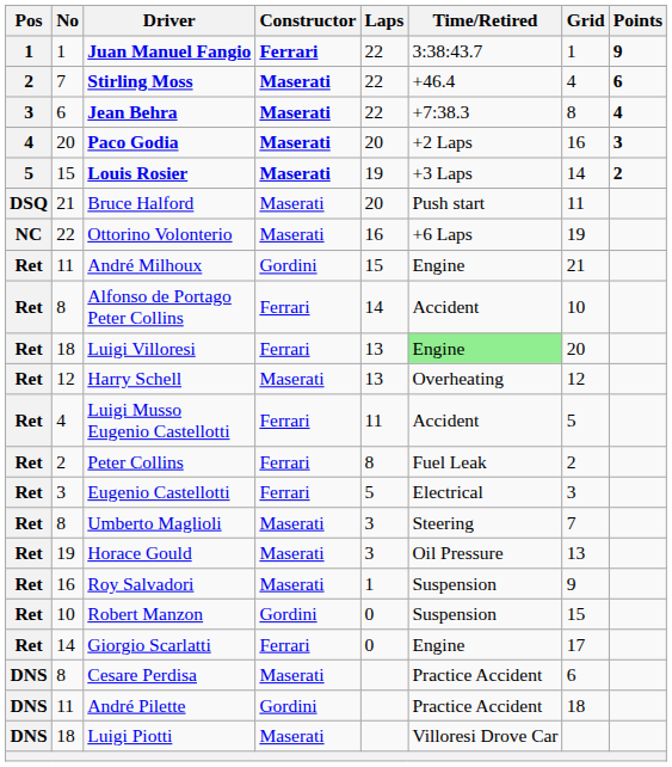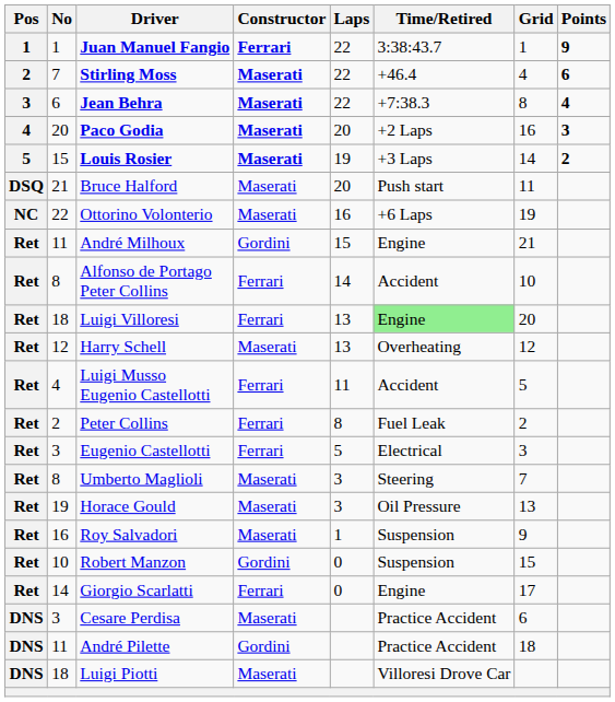 <table class="wikitable" style="font-size: 95%;">
 <tr>
 <th>Pos</th>
 <th>No</th>
 <th>Driver</th>
 <th>Constructor</th>
 <th>Laps</th>
 <th>Time/Retired</th>
 <th>Grid</th>
 <th>Points</th>
 </tr>
 <tr>
 <th>1</th>
 <td>1</td>
 <td> <strong><a href='#'>Juan Manuel Fangio</a></strong></td>
 <td><strong><a href='#'>Ferrari</a></strong></td>
 <td>22</td>
 <td>3:38:43.7</td>
 <td>1</td>
 <td><strong>9</strong></td>
 </tr>
 <tr>
 <th>2</th>
 <td>7</td>
 <td> <strong><a href='#'>Stirling Moss</a></strong></td>
 <td><strong><a href='#'>Maserati</a></strong></td>
 <td>22</td>
 <td>+46.4</td>
 <td>4</td>
 <td><strong>6</strong></td>
 </tr>
 <tr>
 <th>3</th>
 <td>6</td>
 <td> <strong><a href='#'>Jean Behra</a></strong></td>
 <td><strong><a href='#'>Maserati</a></strong></td>
 <td>22</td>
 <td>+7:38.3</td>
 <td>8</td>
 <td><strong>4</strong></td>
 </tr>
 <tr>
 <th>4</th>
 <td>20</td>
 <td> <strong><a href='#'>Paco Godia</a></strong></td>
 <td><strong><a href='#'>Maserati</a></strong></td>
 <td>20</td>
 <td>+2 Laps</td>
 <td>16</td>
 <td><strong>3</strong></td>
 </tr>
 <tr>
 <th>5</th>
 <td>15</td>
 <td> <strong><a href='#'>Louis Rosier</a></strong></td>
 <td><strong><a href='#'>Maserati</a></strong></td>
 <td>19</td>
 <td>+3 Laps</td>
 <td>14</td>
 <td><strong>2</strong></td>
 </tr>
 <tr>
 <th>DSQ</th>
 <td>21</td>
 <td> <a href='#'>Bruce Halford</a></td>
 <td><a href='#'>Maserati</a></td>
 <td>20</td>
 <td>Push start</td>
 <td>11</td>
 <td></td>
 </tr>
 <tr>
 <th>NC</th>
 <td>22</td>
 <td> <a href='#'>Ottorino Volonterio</a></td>
 <td><a href='#'>Maserati</a></td>
 <td>16</td>
 <td>+6 Laps</td>
 <td>19</td>
 <td></td>
 </tr>
 <tr>
 <th>Ret</th>
 <td>11</td>
 <td> <a href='#'>André Milhoux</a></td>
 <td><a href='#'>Gordini</a></td>
 <td>15</td>
 <td>Engine</td>
 <td>21</td>
 <td></td>
 </tr>
 <tr>
 <th>Ret</th>
 <td>8</td>
 <td> <a href='#'>Alfonso de Portago</a><br> <a href='#'>Peter Collins</a></td>
 <td><a href='#'>Ferrari</a></td>
 <td>14</td>
 <td>Accident</td>
 <td>10</td>
 <td></td>
 </tr>
 <tr>
 <th>Ret</th>
 <td>18</td>
 <td> <a href='#'>Luigi Villoresi</a></td>
 <td><a href='#'>Ferrari</a></td>
 <td>13</td>
 <td style="background: lightgreen;">Engine</td>
 <td>20</td>
 <td></td>
 </tr>
 <tr>
 <th>Ret</th>
 <td>12</td>
 <td> <a href='#'>Harry Schell</a></td>
 <td><a href='#'>Maserati</a></td>
 <td>13</td>
 <td>Overheating</td>
 <td>12</td>
 <td></td>
 </tr>
 <tr>
 <th>Ret</th>
 <td>4</td>
 <td> <a href='#'>Luigi Musso</a><br> <a href='#'>Eugenio Castellotti</a></td>
 <td><a href='#'>Ferrari</a></td>
 <td>11</td>
 <td>Accident</td>
 <td>5</td>
 <td></td>
 </tr>
 <tr>
 <th>Ret</th>
 <td>2</td>
 <td> <a href='#'>Peter Collins</a></td>
 <td><a href='#'>Ferrari</a></td>
 <td>8</td>
 <td>Fuel Leak</td>
 <td>2</td>
 <td></td>
 </tr>
 <tr>
 <th>Ret</th>
 <td>3</td>
 <td> <a href='#'>Eugenio Castellotti</a></td>
 <td><a href='#'>Ferrari</a></td>
 <td>5</td>
 <td>Electrical</td>
 <td>3</td>
 <td></td>
 </tr>
 <tr>
 <th>Ret</th>
 <td>8</td>
 <td> <a href='#'>Umberto Maglioli</a></td>
 <td><a href='#'>Maserati</a></td>
 <td>3</td>
 <td>Steering</td>
 <td>7</td>
 <td></td>
 </tr>
 <tr>
 <th>Ret</th>
 <td>19</td>
 <td> <a href='#'>Horace Gould</a></td>
 <td><a href='#'>Maserati</a></td>
 <td>3</td>
 <td>Oil Pressure</td>
 <td>13</td>
 <td></td>
 </tr>
 <tr>
 <th>Ret</th>
 <td>16</td>
 <td> <a href='#'>Roy Salvadori</a></td>
 <td><a href='#'>Maserati</a></td>
 <td>1</td>
 <td>Suspension</td>
 <td>9</td>
 <td></td>
 </tr>
 <tr>
 <th>Ret</th>
 <td>10</td>
 <td> <a href='#'>Robert Manzon</a></td>
 <td><a href='#'>Gordini</a></td>
 <td>0</td>
 <td>Suspension</td>
 <td>15</td>
 <td></td>
 </tr>
 <tr>
 <th>Ret</th>
 <td>14</td>
 <td> <a href='#'>Giorgio Scarlatti</a></td>
 <td><a href='#'>Ferrari</a></td>
 <td>0</td>
 <td>Engine</td>
 <td>17</td>
 <td></td>
 </tr>
 <tr>
 <th>DNS</th>
-<td>8</td>
+<td>3</td>
 <td> <a href='#'>Cesare Perdisa</a></td>
 <td><a href='#'>Maserati</a></td>
 <td></td>
 <td>Practice Accident</td>
 <td>6</td>
 <td></td>
 </tr>
 <tr>
 <th>DNS</th>
 <td>11</td>
 <td> <a href='#'>André Pilette</a></td>
 <td><a href='#'>Gordini</a></td>
 <td></td>
 <td>Practice Accident</td>
 <td>18</td>
 <td></td>
 </tr>
 <tr>
 <th>DNS</th>
 <td>18</td>
 <td> <a href='#'>Luigi Piotti</a></td>
 <td><a href='#'>Maserati</a></td>
 <td></td>
 <td>Villoresi Drove Car</td>
 <td></td>
 <td></td>
 </tr>
 <tr>
 <th colspan="8"></th>
 </tr>
 </table>
